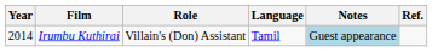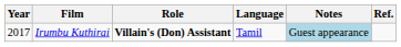 <table class="wikitable sortable" style="font-size: 95%;">
 <tr>
 <th>Year</th>
 <th>Film</th>
 <th>Role</th>
 <th>Language</th>
 <th>Notes</th>
 <th>Ref.</th>
 </tr>
 <tr>
-<td>2014</td>
+<td>2017</td>
 <td><em><a href='#'>Irumbu Kuthirai</a></em></td>
-<td>Villain's (Don) Assistant</td>
+<td><strong>Villain's (Don) Assistant</strong></td>
 <td><a href='#'>Tamil</a></td>
 <td style="background: lightblue;">Guest appearance</td>
 <td></td>
 </tr>
 </table>
